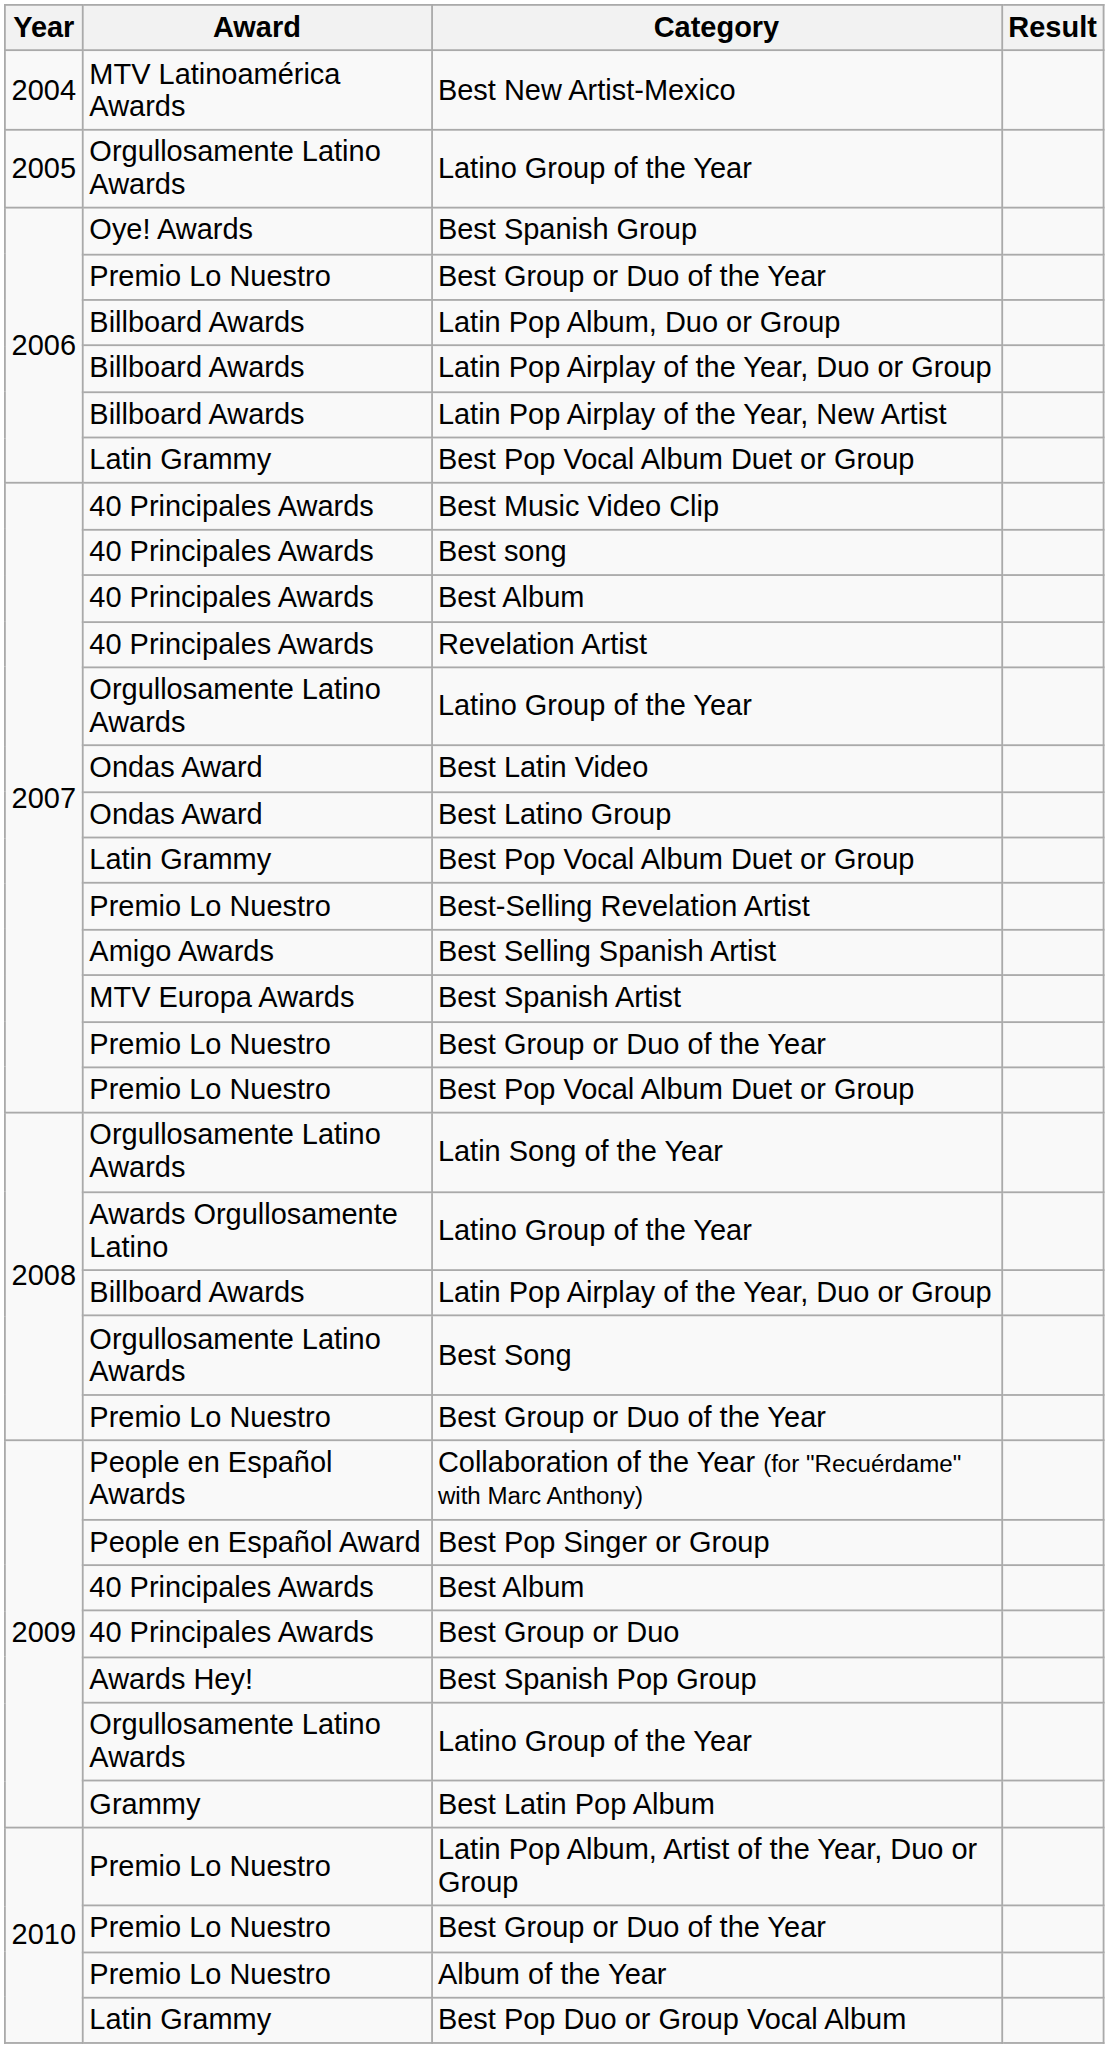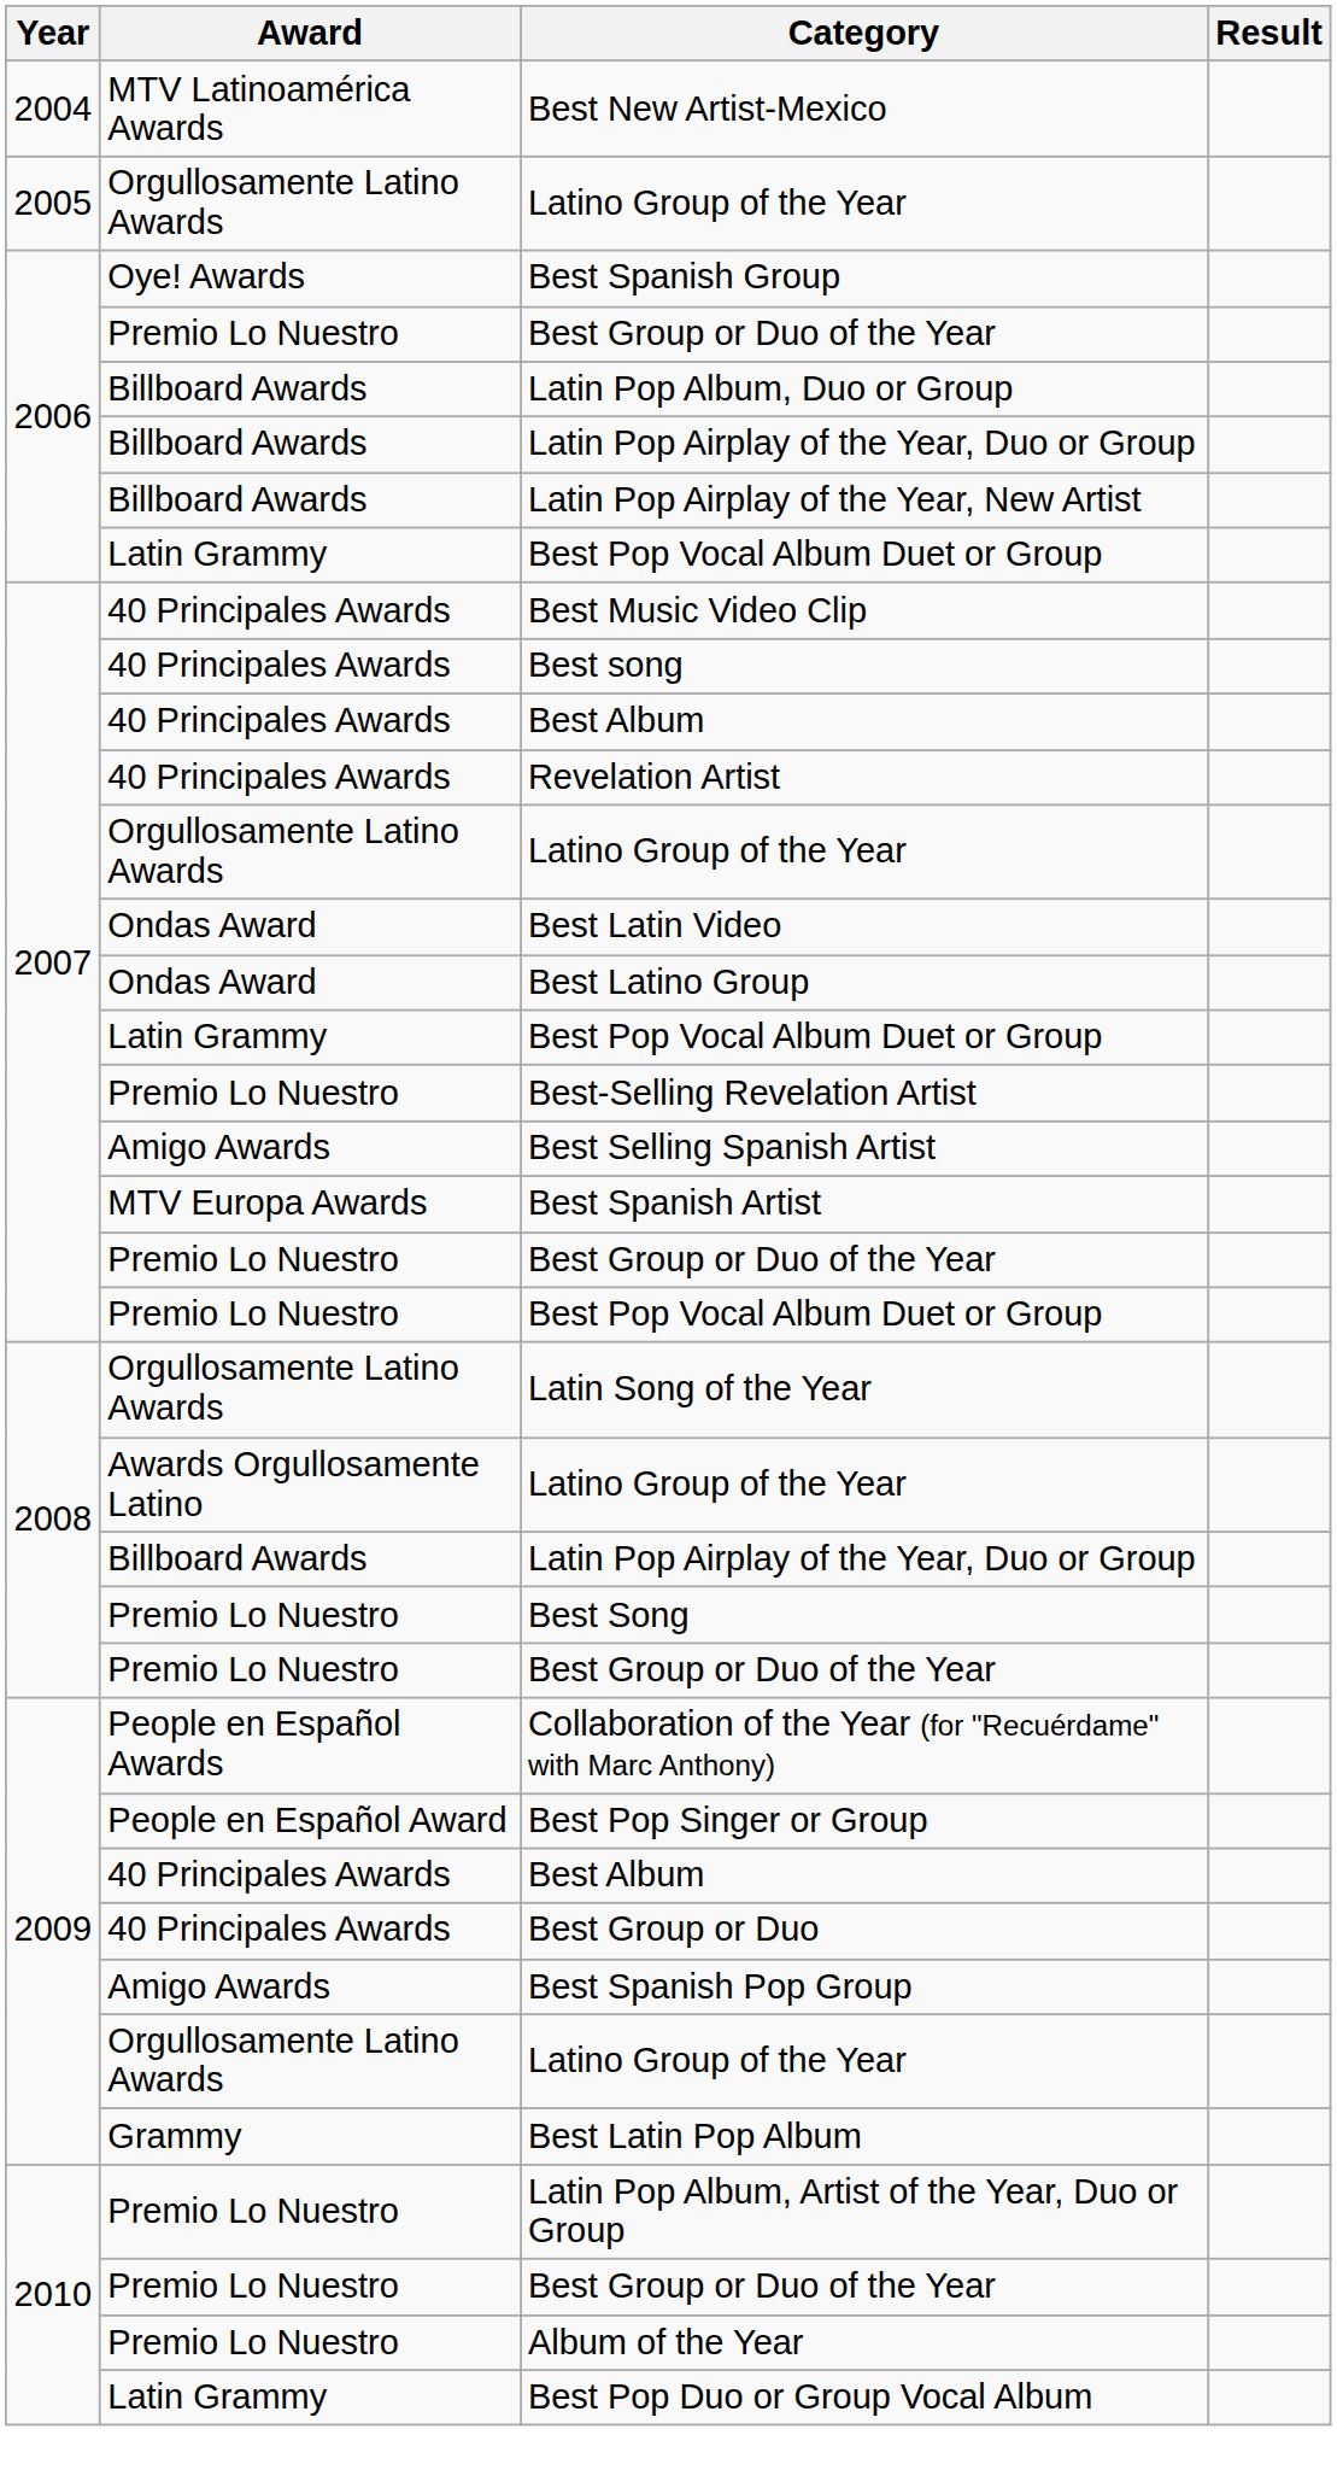 <table class="wikitable">
 <tr>
 <th>Year</th>
 <th>Award</th>
 <th>Category</th>
 <th>Result</th>
 </tr>
 <tr>
 <td>2004</td>
 <td>MTV Latinoamérica Awards</td>
 <td>Best New Artist-Mexico</td>
 <td></td>
 </tr>
 <tr>
 <td>2005</td>
 <td>Orgullosamente Latino Awards</td>
 <td>Latino Group of the Year</td>
 <td></td>
 </tr>
 <tr>
 <td rowspan="6">2006</td>
 <td>Oye! Awards</td>
 <td>Best Spanish Group</td>
 <td></td>
 </tr>
 <tr>
 <td>Premio Lo Nuestro</td>
 <td>Best Group or Duo of the Year</td>
 <td></td>
 </tr>
 <tr>
 <td>Billboard Awards</td>
 <td>Latin Pop Album, Duo or Group</td>
 <td></td>
 </tr>
 <tr>
 <td>Billboard Awards</td>
 <td>Latin Pop Airplay of the Year, Duo or Group</td>
 <td></td>
 </tr>
 <tr>
 <td>Billboard Awards</td>
 <td>Latin Pop Airplay of the Year, New Artist</td>
 <td></td>
 </tr>
 <tr>
 <td>Latin Grammy</td>
 <td>Best Pop Vocal Album Duet or Group</td>
 <td></td>
 </tr>
 <tr>
 <td rowspan="13">2007</td>
 <td>40 Principales Awards</td>
 <td>Best Music Video Clip</td>
 <td></td>
 </tr>
 <tr>
 <td>40 Principales Awards</td>
 <td>Best song</td>
 <td></td>
 </tr>
 <tr>
 <td>40 Principales Awards</td>
 <td>Best Album</td>
 <td></td>
 </tr>
 <tr>
 <td>40 Principales Awards</td>
 <td>Revelation Artist</td>
 <td></td>
 </tr>
 <tr>
 <td>Orgullosamente Latino Awards</td>
 <td>Latino Group of the Year</td>
 <td></td>
 </tr>
 <tr>
 <td>Ondas Award</td>
 <td>Best Latin Video</td>
 <td></td>
 </tr>
 <tr>
 <td>Ondas Award</td>
 <td>Best Latino Group</td>
 <td></td>
 </tr>
 <tr>
 <td>Latin Grammy</td>
 <td>Best Pop Vocal Album Duet or Group</td>
 <td></td>
 </tr>
 <tr>
 <td>Premio Lo Nuestro</td>
 <td>Best-Selling Revelation Artist</td>
 <td></td>
 </tr>
 <tr>
 <td>Amigo Awards</td>
 <td>Best Selling Spanish Artist</td>
 <td></td>
 </tr>
 <tr>
 <td>MTV Europa Awards</td>
 <td>Best Spanish Artist</td>
 <td></td>
 </tr>
 <tr>
 <td>Premio Lo Nuestro</td>
 <td>Best Group or Duo of the Year</td>
 <td></td>
 </tr>
 <tr>
 <td>Premio Lo Nuestro</td>
 <td>Best Pop Vocal Album Duet or Group</td>
 <td></td>
 </tr>
 <tr>
 <td rowspan="5">2008</td>
 <td>Orgullosamente Latino Awards</td>
 <td>Latin Song of the Year</td>
 <td></td>
 </tr>
 <tr>
 <td>Awards Orgullosamente Latino</td>
 <td>Latino Group of the Year</td>
 <td></td>
 </tr>
 <tr>
 <td>Billboard Awards</td>
 <td>Latin Pop Airplay of the Year, Duo or Group</td>
 <td></td>
 </tr>
 <tr>
-<td>Orgullosamente Latino Awards</td>
+<td>Premio Lo Nuestro</td>
 <td>Best Song</td>
 <td></td>
 </tr>
 <tr>
 <td>Premio Lo Nuestro</td>
 <td>Best Group or Duo of the Year</td>
 <td></td>
 </tr>
 <tr>
 <td rowspan="7">2009</td>
 <td>People en Español Awards</td>
 <td>Collaboration of the Year <small>(for "Recuérdame" with Marc Anthony)</small></td>
 <td></td>
 </tr>
 <tr>
 <td>People en Español Award</td>
 <td>Best Pop Singer or Group</td>
 <td></td>
 </tr>
 <tr>
 <td>40 Principales Awards</td>
 <td>Best Album</td>
 <td></td>
 </tr>
 <tr>
 <td>40 Principales Awards</td>
 <td>Best Group or Duo</td>
 <td></td>
 </tr>
 <tr>
-<td>Awards Hey!</td>
+<td>Amigo Awards</td>
 <td>Best Spanish Pop Group</td>
 <td></td>
 </tr>
 <tr>
 <td>Orgullosamente Latino Awards</td>
 <td>Latino Group of the Year</td>
 <td></td>
 </tr>
 <tr>
 <td>Grammy</td>
 <td>Best Latin Pop Album</td>
 <td></td>
 </tr>
 <tr>
 <td rowspan="4">2010</td>
 <td>Premio Lo Nuestro</td>
 <td>Latin Pop Album, Artist of the Year, Duo or Group</td>
 <td></td>
 </tr>
 <tr>
 <td>Premio Lo Nuestro</td>
 <td>Best Group or Duo of the Year</td>
 <td></td>
 </tr>
 <tr>
 <td>Premio Lo Nuestro</td>
 <td>Album of the Year</td>
 <td></td>
 </tr>
 <tr>
 <td>Latin Grammy</td>
 <td>Best Pop Duo or Group Vocal Album</td>
 <td></td>
 </tr>
 </table>
